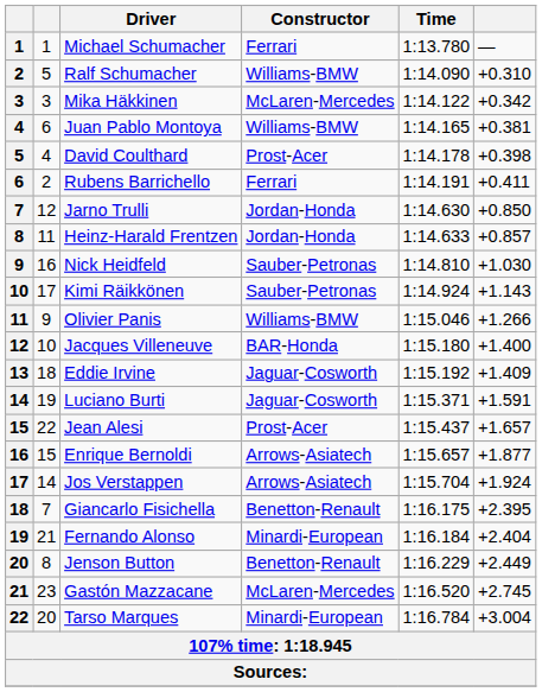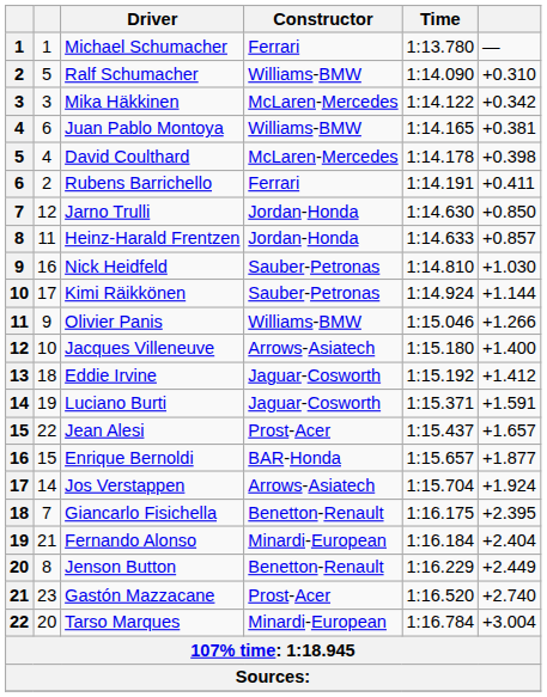 <table class="wikitable sortable" style="font-size: 85%;">
 <tr>
 <th scope="col"></th>
 <th scope="col"></th>
 <th scope="col">Driver</th>
 <th scope="col">Constructor</th>
 <th scope="col">Time</th>
 <th scope="col"></th>
 </tr>
 <tr>
 <th scope="row">1</th>
 <td align="center">1</td>
 <td data-sort-value="SCHM"> <a href='#'>Michael Schumacher</a></td>
 <td><a href='#'>Ferrari</a></td>
 <td>1:13.780</td>
 <td>—</td>
 </tr>
 <tr>
 <th scope="row">2</th>
 <td align="center">5</td>
 <td data-sort-value="SCHR"> <a href='#'>Ralf Schumacher</a></td>
 <td><a href='#'>Williams</a>-<a href='#'>BMW</a></td>
 <td>1:14.090</td>
 <td>+0.310</td>
 </tr>
 <tr>
 <th scope="row">3</th>
 <td align="center">3</td>
 <td data-sort-value="HAK"> <a href='#'>Mika Häkkinen</a></td>
 <td><a href='#'>McLaren</a>-<a href='#'>Mercedes</a></td>
 <td>1:14.122</td>
 <td>+0.342</td>
 </tr>
 <tr>
 <th scope="row">4</th>
 <td align="center">6</td>
 <td data-sort-value="MON"> <a href='#'>Juan Pablo Montoya</a></td>
 <td><a href='#'>Williams</a>-<a href='#'>BMW</a></td>
 <td>1:14.165</td>
 <td>+0.381</td>
 </tr>
 <tr>
 <th scope="row">5</th>
 <td align="center">4</td>
 <td data-sort-value="COU"> <a href='#'>David Coulthard</a></td>
-<td><a href='#'>Prost</a>-<a href='#'>Acer</a></td>
+<td><a href='#'>McLaren</a>-<a href='#'>Mercedes</a></td>
 <td>1:14.178</td>
 <td>+0.398</td>
 </tr>
 <tr>
 <th scope="row">6</th>
 <td align="center">2</td>
 <td data-sort-value="BAR"> <a href='#'>Rubens Barrichello</a></td>
 <td><a href='#'>Ferrari</a></td>
 <td>1:14.191</td>
 <td>+0.411</td>
 </tr>
 <tr>
 <th scope="row">7</th>
 <td align="center">12</td>
 <td data-sort-value="TRU"> <a href='#'>Jarno Trulli</a></td>
 <td><a href='#'>Jordan</a>-<a href='#'>Honda</a></td>
 <td>1:14.630</td>
 <td>+0.850</td>
 </tr>
 <tr>
 <th scope="row">8</th>
 <td align="center">11</td>
 <td data-sort-value="FRE"> <a href='#'>Heinz-Harald Frentzen</a></td>
 <td><a href='#'>Jordan</a>-<a href='#'>Honda</a></td>
 <td>1:14.633</td>
 <td>+0.857</td>
 </tr>
 <tr>
 <th scope="row">9</th>
 <td align="center">16</td>
 <td data-sort-value="HEI"> <a href='#'>Nick Heidfeld</a></td>
 <td><a href='#'>Sauber</a>-<a href='#'>Petronas</a></td>
 <td>1:14.810</td>
 <td>+1.030</td>
 </tr>
 <tr>
 <th scope="row">10</th>
 <td align="center">17</td>
 <td data-sort-value="RAI"> <a href='#'>Kimi Räikkönen</a></td>
 <td><a href='#'>Sauber</a>-<a href='#'>Petronas</a></td>
 <td>1:14.924</td>
-<td>+1.143</td>
+<td>+1.144</td>
 </tr>
 <tr>
 <th scope="row">11</th>
 <td align="center">9</td>
 <td data-sort-value="PAN"> <a href='#'>Olivier Panis</a></td>
 <td><a href='#'>Williams</a>-<a href='#'>BMW</a></td>
 <td>1:15.046</td>
 <td>+1.266</td>
 </tr>
 <tr>
 <th scope="row">12</th>
 <td align="center">10</td>
 <td data-sort-value="VIL"> <a href='#'>Jacques Villeneuve</a></td>
-<td><a href='#'>BAR</a>-<a href='#'>Honda</a></td>
+<td><a href='#'>Arrows</a>-<a href='#'>Asiatech</a></td>
 <td>1:15.180</td>
 <td>+1.400</td>
 </tr>
 <tr>
 <th scope="row">13</th>
 <td align="center">18</td>
 <td data-sort-value="IRV"> <a href='#'>Eddie Irvine</a></td>
 <td><a href='#'>Jaguar</a>-<a href='#'>Cosworth</a></td>
 <td>1:15.192</td>
-<td>+1.409</td>
+<td>+1.412</td>
 </tr>
 <tr>
 <th scope="row">14</th>
 <td align="center">19</td>
 <td data-sort-value="BUR"> <a href='#'>Luciano Burti</a></td>
 <td><a href='#'>Jaguar</a>-<a href='#'>Cosworth</a></td>
 <td>1:15.371</td>
 <td>+1.591</td>
 </tr>
 <tr>
 <th scope="row">15</th>
 <td align="center">22</td>
 <td data-sort-value="ALE"> <a href='#'>Jean Alesi</a></td>
 <td><a href='#'>Prost</a>-<a href='#'>Acer</a></td>
 <td>1:15.437</td>
 <td>+1.657</td>
 </tr>
 <tr>
 <th scope="row">16</th>
 <td align="center">15</td>
 <td data-sort-value="BER"> <a href='#'>Enrique Bernoldi</a></td>
-<td><a href='#'>Arrows</a>-<a href='#'>Asiatech</a></td>
+<td><a href='#'>BAR</a>-<a href='#'>Honda</a></td>
 <td>1:15.657</td>
 <td>+1.877</td>
 </tr>
 <tr>
 <th scope="row">17</th>
 <td align="center">14</td>
 <td data-sort-value="VER"> <a href='#'>Jos Verstappen</a></td>
 <td><a href='#'>Arrows</a>-<a href='#'>Asiatech</a></td>
 <td>1:15.704</td>
 <td>+1.924</td>
 </tr>
 <tr>
 <th scope="row">18</th>
 <td align="center">7</td>
 <td data-sort-value="FIS"> <a href='#'>Giancarlo Fisichella</a></td>
 <td><a href='#'>Benetton</a>-<a href='#'>Renault</a></td>
 <td>1:16.175</td>
 <td>+2.395</td>
 </tr>
 <tr>
 <th scope="row">19</th>
 <td align="center">21</td>
 <td data-sort-value="ALO"> <a href='#'>Fernando Alonso</a></td>
 <td><a href='#'>Minardi</a>-<a href='#'>European</a></td>
 <td>1:16.184</td>
 <td>+2.404</td>
 </tr>
 <tr>
 <th scope="row">20</th>
 <td align="center">8</td>
 <td data-sort-value="BUT"> <a href='#'>Jenson Button</a></td>
 <td><a href='#'>Benetton</a>-<a href='#'>Renault</a></td>
 <td>1:16.229</td>
 <td>+2.449</td>
 </tr>
 <tr>
 <th scope="row">21</th>
 <td align="center">23</td>
 <td data-sort-value="MAZ"> <a href='#'>Gastón Mazzacane</a></td>
-<td><a href='#'>McLaren</a>-<a href='#'>Mercedes</a></td>
+<td><a href='#'>Prost</a>-<a href='#'>Acer</a></td>
 <td>1:16.520</td>
-<td>+2.745</td>
+<td>+2.740</td>
 </tr>
 <tr>
 <th scope="row">22</th>
 <td align="center">20</td>
 <td data-sort-value="MAR"> <a href='#'>Tarso Marques</a></td>
 <td><a href='#'>Minardi</a>-<a href='#'>European</a></td>
 <td>1:16.784</td>
 <td>+3.004</td>
 </tr>
 <tr class="sortbottom">
 <th colspan="6"><a href='#'>107% time</a>: 1:18.945</th>
 </tr>
 <tr class="sortbottom">
 <th colspan="6">Sources:</th>
 </tr>
 <tr>
 </tr>
 </table>
